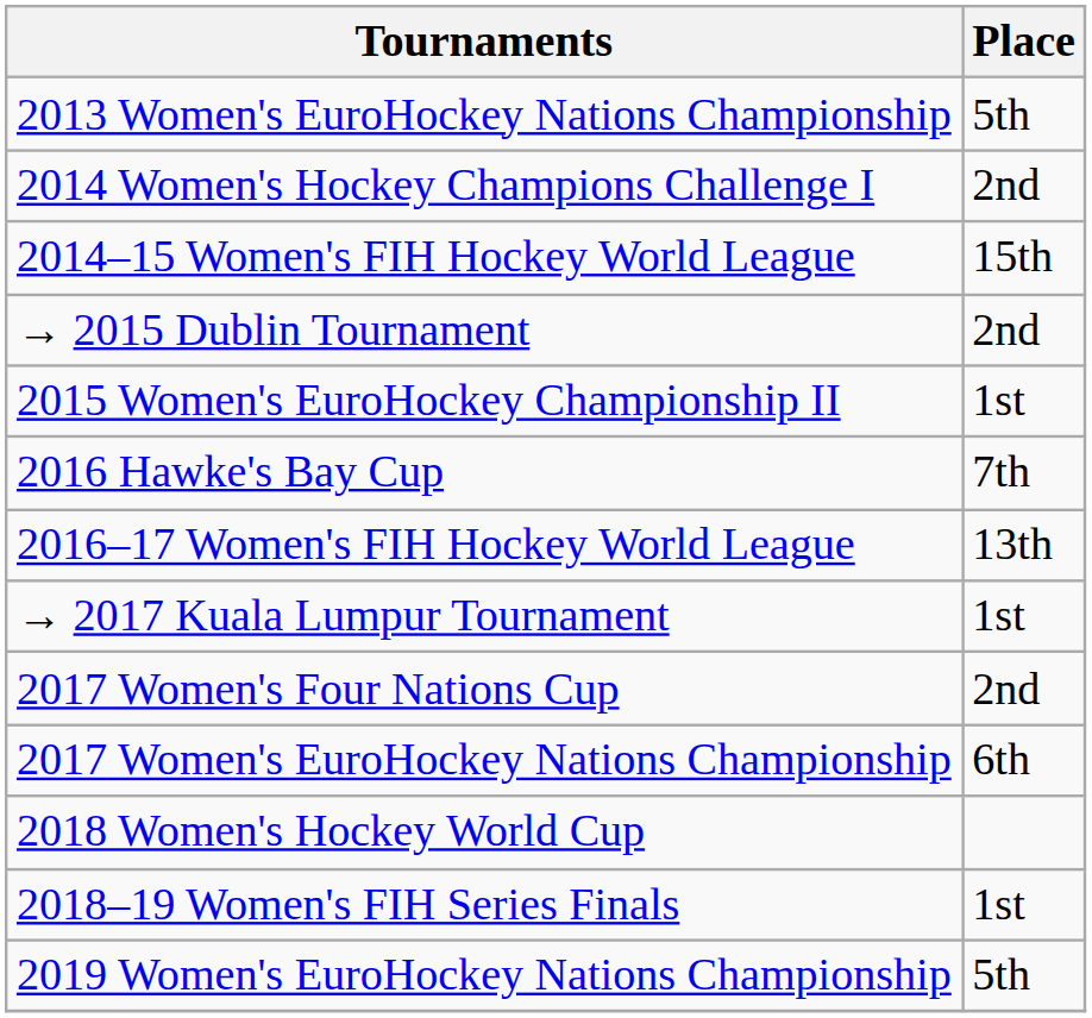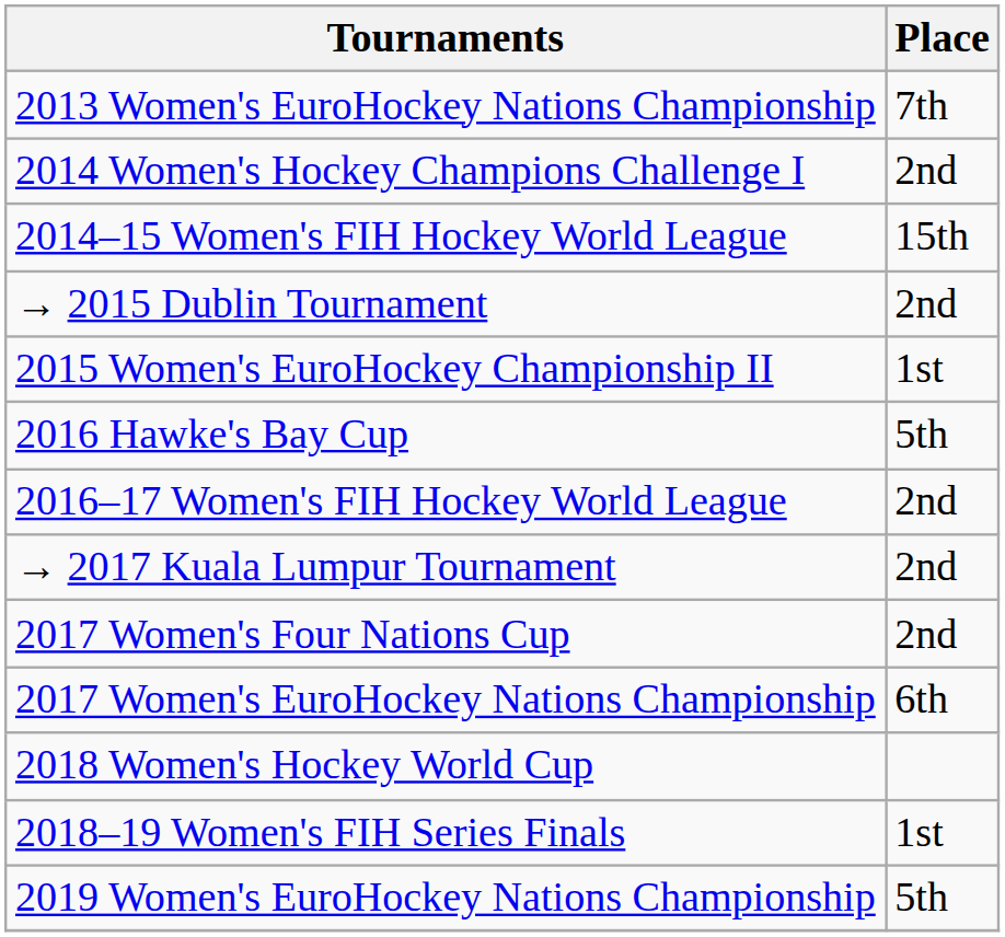 <table class="wikitable collapsible">
 <tr>
 <th>Tournaments</th>
 <th>Place</th>
 </tr>
 <tr>
 <td><a href='#'>2013 Women's EuroHockey Nations Championship</a></td>
-<td>5th</td>
+<td>7th</td>
 </tr>
 <tr>
 <td><a href='#'>2014 Women's Hockey Champions Challenge I</a></td>
 <td>2nd</td>
 </tr>
 <tr>
 <td><a href='#'>2014–15 Women's FIH Hockey World League</a></td>
 <td>15th</td>
 </tr>
 <tr>
 <td>→ <a href='#'>2015 Dublin Tournament</a></td>
 <td>2nd</td>
 </tr>
 <tr>
 <td><a href='#'>2015 Women's EuroHockey Championship II</a></td>
 <td>1st</td>
 </tr>
 <tr>
 <td><a href='#'>2016 Hawke's Bay Cup</a></td>
-<td>7th</td>
+<td>5th</td>
 </tr>
 <tr>
 <td><a href='#'>2016–17 Women's FIH Hockey World League</a></td>
-<td>13th</td>
+<td>2nd</td>
 </tr>
 <tr>
 <td>→ <a href='#'>2017 Kuala Lumpur Tournament</a></td>
-<td>1st</td>
+<td>2nd</td>
 </tr>
 <tr>
 <td><a href='#'>2017 Women's Four Nations Cup</a></td>
 <td>2nd</td>
 </tr>
 <tr>
 <td><a href='#'>2017 Women's EuroHockey Nations Championship</a></td>
 <td>6th</td>
 </tr>
 <tr>
 <td><a href='#'>2018 Women's Hockey World Cup</a></td>
 <td></td>
 </tr>
 <tr>
 <td><a href='#'>2018–19 Women's FIH Series Finals</a></td>
 <td>1st</td>
 </tr>
 <tr>
 <td><a href='#'>2019 Women's EuroHockey Nations Championship</a></td>
 <td>5th</td>
 </tr>
 <tr>
 </tr>
 </table>
